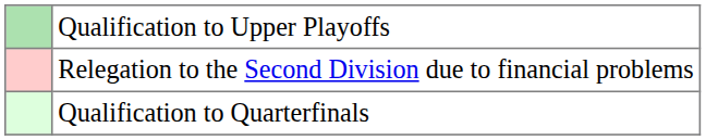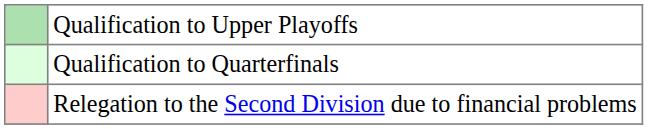 <table bgcolor="#f7f8ff" cellpadding="3" cellspacing="0" border="1" style="font-size: 95%; border: gray solid 1px; border-collapse: collapse; text-align:center">
 <tr>
 <td style="background: #ACE1AF;" width="20"></td>
 <td bgcolor="#ffffff" align="left">Qualification to Upper Playoffs</td>
 </tr>
 <tr>
+<td style="background: #dfd;" width="20"></td>
+<td bgcolor="#ffffff" align="left">Qualification to Quarterfinals</td>
+</tr>
+<tr>
 <td style="background: #FFCCCC;" width="20"></td>
 <td bgcolor="#ffffff" align="left">Relegation to the <a href='#'>Second Division</a> due to financial problems</td>
 </tr>
-<tr>
-<td style="background: #dfd;" width="20"></td>
-<td bgcolor="#ffffff" align="left">Qualification to Quarterfinals</td>
-</tr>
 </table>
